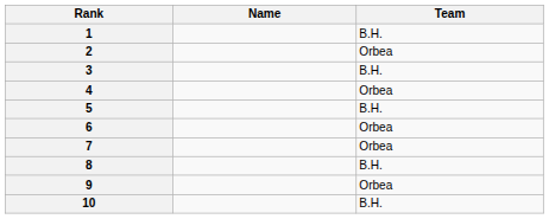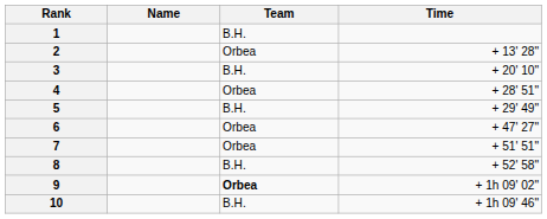 <table class="wikitable" style="width:45em;margin-bottom:0;">
 <tr>
 <th>Rank</th>
 <th>Name</th>
 <th>Team</th>
+<th>Time</th>
 </tr>
 <tr>
 <th style="text-align:center">1</th>
 <td></td>
 <td>B.H.</td>
+<td align="right"></td>
 </tr>
 <tr>
 <th style="text-align:center">2</th>
 <td></td>
 <td>Orbea</td>
+<td align="right">+ 13' 28"</td>
 </tr>
 <tr>
 <th style="text-align:center">3</th>
 <td></td>
 <td>B.H.</td>
+<td align="right">+ 20' 10"</td>
 </tr>
 <tr>
 <th style="text-align:center">4</th>
 <td></td>
 <td>Orbea</td>
+<td align="right">+ 28' 51"</td>
 </tr>
 <tr>
 <th style="text-align:center">5</th>
 <td></td>
 <td>B.H.</td>
+<td align="right">+ 29' 49"</td>
 </tr>
 <tr>
 <th style="text-align:center">6</th>
 <td></td>
 <td>Orbea</td>
+<td align="right">+ 47' 27"</td>
 </tr>
 <tr>
 <th style="text-align:center">7</th>
 <td></td>
 <td>Orbea</td>
+<td align="right">+ 51' 51"</td>
 </tr>
 <tr>
 <th style="text-align:center">8</th>
 <td></td>
 <td>B.H.</td>
+<td align="right">+ 52' 58"</td>
 </tr>
 <tr>
 <th style="text-align:center">9</th>
 <td></td>
-<td>Orbea</td>
+<td><strong>Orbea</strong></td>
+<td align="right">+ 1h 09' 02"</td>
 </tr>
 <tr>
 <th style="text-align:center">10</th>
 <td></td>
 <td>B.H.</td>
+<td align="right">+ 1h 09' 46"</td>
 </tr>
 </table>
